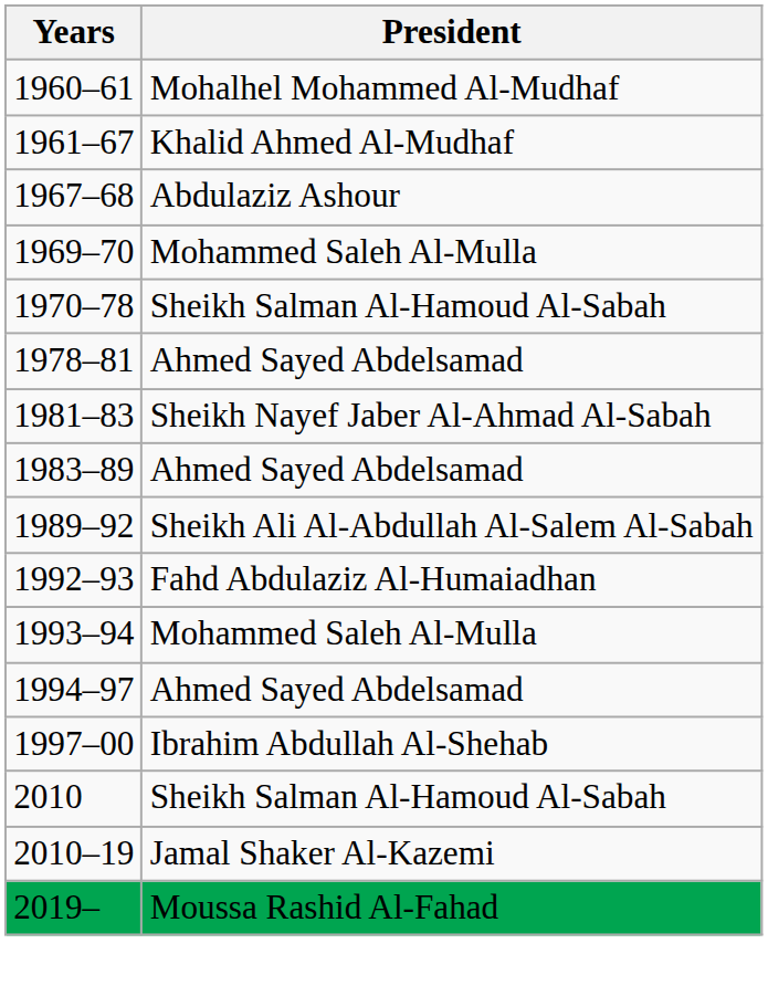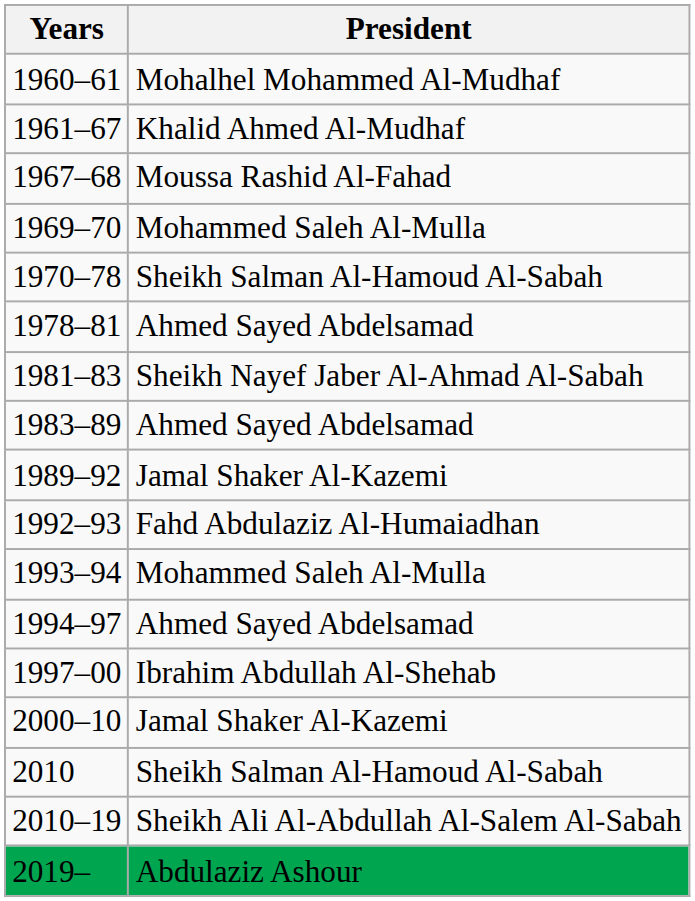 <table class="wikitable">
 <tr>
 <th>Years</th>
 <th>President</th>
 </tr>
 <tr>
 <td>1960–61</td>
 <td> Mohalhel Mohammed Al-Mudhaf</td>
 </tr>
 <tr>
 <td>1961–67</td>
 <td> Khalid Ahmed Al-Mudhaf</td>
 </tr>
 <tr>
 <td>1967–68</td>
-<td> Abdulaziz Ashour</td>
+<td> Moussa Rashid Al-Fahad</td>
 </tr>
 <tr>
 <td>1969–70</td>
 <td> Mohammed Saleh Al-Mulla</td>
 </tr>
 <tr>
 <td>1970–78</td>
 <td> Sheikh Salman Al-Hamoud Al-Sabah</td>
 </tr>
 <tr>
 <td>1978–81</td>
 <td> Ahmed Sayed Abdelsamad</td>
 </tr>
 <tr>
 <td>1981–83</td>
 <td> Sheikh Nayef Jaber Al-Ahmad Al-Sabah</td>
 </tr>
 <tr>
 <td>1983–89</td>
 <td> Ahmed Sayed Abdelsamad</td>
 </tr>
 <tr>
 <td>1989–92</td>
-<td> Sheikh Ali Al-Abdullah Al-Salem Al-Sabah</td>
+<td> Jamal Shaker Al-Kazemi</td>
 </tr>
 <tr>
 <td>1992–93</td>
 <td> Fahd Abdulaziz Al-Humaiadhan</td>
 </tr>
 <tr>
 <td>1993–94</td>
 <td> Mohammed Saleh Al-Mulla</td>
 </tr>
 <tr>
 <td>1994–97</td>
 <td> Ahmed Sayed Abdelsamad</td>
 </tr>
 <tr>
 <td>1997–00</td>
 <td> Ibrahim Abdullah Al-Shehab</td>
 </tr>
 <tr>
+<td>2000–10</td>
+<td> Jamal Shaker Al-Kazemi</td>
+</tr>
+<tr>
 <td>2010</td>
 <td> Sheikh Salman Al-Hamoud Al-Sabah</td>
 </tr>
 <tr>
 <td>2010–19</td>
-<td> Jamal Shaker Al-Kazemi</td>
+<td> Sheikh Ali Al-Abdullah Al-Salem Al-Sabah</td>
 </tr>
 <tr bgcolor="#00A550">
 <td>2019–</td>
-<td> Moussa Rashid Al-Fahad</td>
+<td> Abdulaziz Ashour</td>
 </tr>
 </table>
